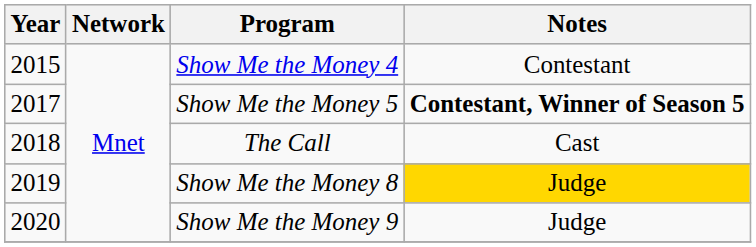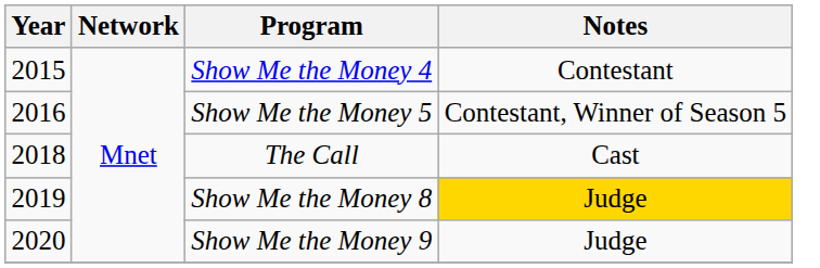 <table class="wikitable" style="text-align:center;">
 <tr>
 <th>Year</th>
 <th>Network</th>
 <th>Program</th>
 <th>Notes</th>
 </tr>
 <tr>
 <td>2015</td>
 <td rowspan="5"><a href='#'>Mnet</a></td>
 <td><em><a href='#'>Show Me the Money 4</a></em></td>
 <td>Contestant</td>
 </tr>
 <tr>
-<td>2017</td>
+<td>2016</td>
 <td><em>Show Me the Money 5</em></td>
-<td><strong>Contestant, Winner of Season 5</strong></td>
+<td>Contestant, Winner of Season 5</td>
 </tr>
 <tr>
 <td>2018</td>
 <td><em>The Call</em></td>
 <td>Cast</td>
 </tr>
 <tr>
 <td>2019</td>
 <td><em>Show Me the Money 8</em></td>
 <td style="background: gold;">Judge</td>
 </tr>
 <tr>
 <td>2020</td>
 <td><em>Show Me the Money 9</em></td>
 <td>Judge</td>
 </tr>
 <tr>
 </tr>
 </table>
